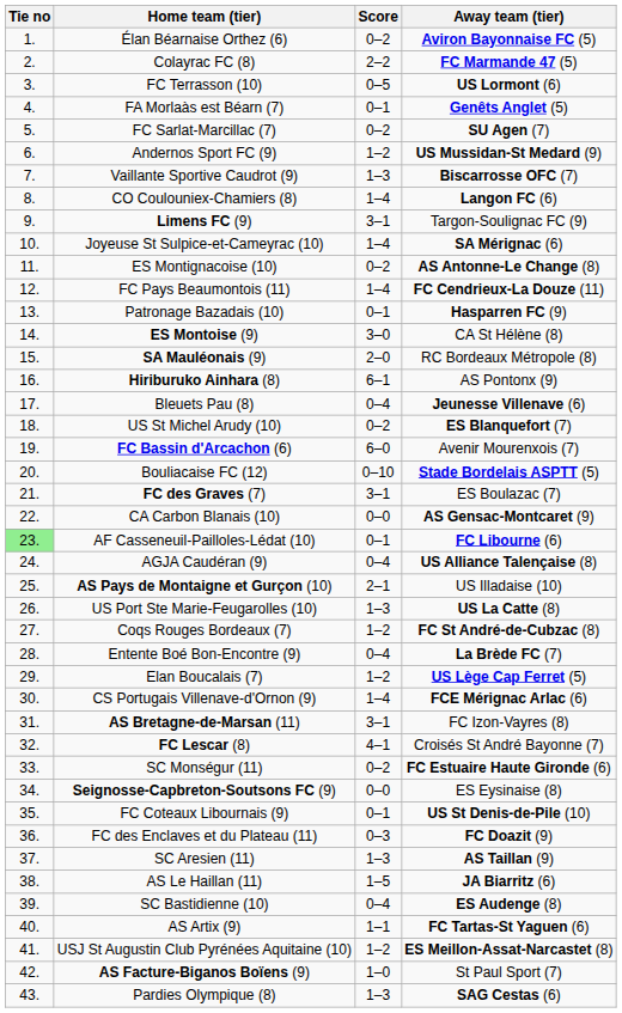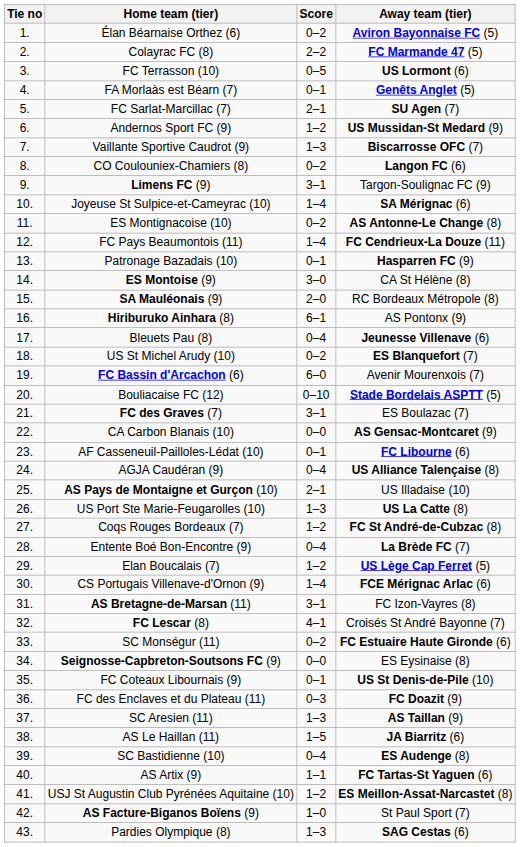 <table class="wikitable" style="text-align: center">
 <tr>
 <th>Tie no</th>
 <th>Home team (tier)</th>
 <th>Score</th>
 <th>Away team (tier)</th>
 </tr>
 <tr>
 <td>1.</td>
 <td>Élan Béarnaise Orthez (6)</td>
 <td>0–2</td>
 <td><strong><a href='#'>Aviron Bayonnaise FC</a></strong> (5)</td>
 </tr>
 <tr>
 <td>2.</td>
 <td>Colayrac FC (8)</td>
 <td>2–2 </td>
 <td><strong><a href='#'>FC Marmande 47</a></strong> (5)</td>
 </tr>
 <tr>
 <td>3.</td>
 <td>FC Terrasson (10)</td>
 <td>0–5</td>
 <td><strong>US Lormont</strong> (6)</td>
 </tr>
 <tr>
 <td>4.</td>
 <td>FA Morlaàs est Béarn (7)</td>
 <td>0–1</td>
 <td><strong><a href='#'>Genêts Anglet</a></strong> (5)</td>
 </tr>
 <tr>
 <td>5.</td>
 <td>FC Sarlat-Marcillac (7)</td>
-<td>0–2</td>
+<td>2–1</td>
 <td><strong>SU Agen</strong> (7)</td>
 </tr>
 <tr>
 <td>6.</td>
 <td>Andernos Sport FC (9)</td>
 <td>1–2</td>
 <td><strong>US Mussidan-St Medard</strong> (9)</td>
 </tr>
 <tr>
 <td>7.</td>
 <td>Vaillante Sportive Caudrot (9)</td>
 <td>1–3</td>
 <td><strong>Biscarrosse OFC</strong> (7)</td>
 </tr>
 <tr>
 <td>8.</td>
 <td>CO Coulouniex-Chamiers (8)</td>
-<td>1–4</td>
+<td>0–2</td>
 <td><strong>Langon FC</strong> (6)</td>
 </tr>
 <tr>
 <td>9.</td>
 <td><strong>Limens FC</strong> (9)</td>
 <td>3–1</td>
 <td>Targon-Soulignac FC (9)</td>
 </tr>
 <tr>
 <td>10.</td>
 <td>Joyeuse St Sulpice-et-Cameyrac (10)</td>
 <td>1–4</td>
 <td><strong>SA Mérignac</strong> (6)</td>
 </tr>
 <tr>
 <td>11.</td>
 <td>ES Montignacoise (10)</td>
 <td>0–2</td>
 <td><strong>AS Antonne-Le Change</strong> (8)</td>
 </tr>
 <tr>
 <td>12.</td>
 <td>FC Pays Beaumontois (11)</td>
 <td>1–4</td>
 <td><strong>FC Cendrieux-La Douze</strong> (11)</td>
 </tr>
 <tr>
 <td>13.</td>
 <td>Patronage Bazadais (10)</td>
 <td>0–1</td>
 <td><strong>Hasparren FC</strong> (9)</td>
 </tr>
 <tr>
 <td>14.</td>
 <td><strong>ES Montoise</strong> (9)</td>
 <td>3–0</td>
 <td>CA St Hélène (8)</td>
 </tr>
 <tr>
 <td>15.</td>
 <td><strong>SA Mauléonais</strong> (9)</td>
 <td>2–0</td>
 <td>RC Bordeaux Métropole (8)</td>
 </tr>
 <tr>
 <td>16.</td>
 <td><strong>Hiriburuko Ainhara</strong> (8)</td>
 <td>6–1</td>
 <td>AS Pontonx (9)</td>
 </tr>
 <tr>
 <td>17.</td>
 <td>Bleuets Pau (8)</td>
 <td>0–4</td>
 <td><strong>Jeunesse Villenave</strong> (6)</td>
 </tr>
 <tr>
 <td>18.</td>
 <td>US St Michel Arudy (10)</td>
 <td>0–2</td>
 <td><strong>ES Blanquefort</strong> (7)</td>
 </tr>
 <tr>
 <td>19.</td>
 <td><strong><a href='#'>FC Bassin d'Arcachon</a></strong> (6)</td>
 <td>6–0</td>
 <td>Avenir Mourenxois (7)</td>
 </tr>
 <tr>
 <td>20.</td>
 <td>Bouliacaise FC (12)</td>
 <td>0–10</td>
 <td><strong><a href='#'>Stade Bordelais ASPTT</a></strong> (5)</td>
 </tr>
 <tr>
 <td>21.</td>
 <td><strong>FC des Graves</strong> (7)</td>
 <td>3–1 </td>
 <td>ES Boulazac (7)</td>
 </tr>
 <tr>
 <td>22.</td>
 <td>CA Carbon Blanais (10)</td>
 <td>0–0 </td>
 <td><strong>AS Gensac-Montcaret</strong> (9)</td>
 </tr>
 <tr>
-<td style="background: lightgreen;">23.</td>
+<td>23.</td>
 <td>AF Casseneuil-Pailloles-Lédat (10)</td>
 <td>0–1</td>
 <td><strong><a href='#'>FC Libourne</a></strong> (6)</td>
 </tr>
 <tr>
 <td>24.</td>
 <td>AGJA Caudéran (9)</td>
 <td>0–4</td>
 <td><strong>US Alliance Talençaise</strong> (8)</td>
 </tr>
 <tr>
 <td>25.</td>
 <td><strong>AS Pays de Montaigne et Gurçon</strong> (10)</td>
 <td>2–1</td>
 <td>US Illadaise (10)</td>
 </tr>
 <tr>
 <td>26.</td>
 <td>US Port Ste Marie-Feugarolles (10)</td>
 <td>1–3</td>
 <td><strong>US La Catte</strong> (8)</td>
 </tr>
 <tr>
 <td>27.</td>
 <td>Coqs Rouges Bordeaux (7)</td>
 <td>1–2</td>
 <td><strong>FC St André-de-Cubzac</strong> (8)</td>
 </tr>
 <tr>
 <td>28.</td>
 <td>Entente Boé Bon-Encontre (9)</td>
 <td>0–4</td>
 <td><strong>La Brède FC</strong> (7)</td>
 </tr>
 <tr>
 <td>29.</td>
 <td>Elan Boucalais (7)</td>
 <td>1–2</td>
 <td><strong><a href='#'>US Lège Cap Ferret</a></strong> (5)</td>
 </tr>
 <tr>
 <td>30.</td>
 <td>CS Portugais Villenave-d'Ornon (9)</td>
 <td>1–4 </td>
 <td><strong>FCE Mérignac Arlac</strong> (6)</td>
 </tr>
 <tr>
 <td>31.</td>
 <td><strong>AS Bretagne-de-Marsan</strong> (11)</td>
 <td>3–1</td>
 <td>FC Izon-Vayres (8)</td>
 </tr>
 <tr>
 <td>32.</td>
 <td><strong>FC Lescar</strong> (8)</td>
 <td>4–1</td>
 <td>Croisés St André Bayonne (7)</td>
 </tr>
 <tr>
 <td>33.</td>
 <td>SC Monségur (11)</td>
 <td>0–2</td>
 <td><strong>FC Estuaire Haute Gironde</strong> (6)</td>
 </tr>
 <tr>
 <td>34.</td>
 <td><strong>Seignosse-Capbreton-Soutsons FC</strong> (9)</td>
 <td>0–0 </td>
 <td>ES Eysinaise (8)</td>
 </tr>
 <tr>
 <td>35.</td>
 <td>FC Coteaux Libournais (9)</td>
 <td>0–1</td>
 <td><strong>US St Denis-de-Pile</strong> (10)</td>
 </tr>
 <tr>
 <td>36.</td>
 <td>FC des Enclaves et du Plateau (11)</td>
 <td>0–3</td>
 <td><strong>FC Doazit</strong> (9)</td>
 </tr>
 <tr>
 <td>37.</td>
 <td>SC Aresien (11)</td>
 <td>1–3</td>
 <td><strong>AS Taillan</strong> (9)</td>
 </tr>
 <tr>
 <td>38.</td>
 <td>AS Le Haillan (11)</td>
 <td>1–5</td>
 <td><strong>JA Biarritz</strong> (6)</td>
 </tr>
 <tr>
 <td>39.</td>
 <td>SC Bastidienne (10)</td>
 <td>0–4</td>
 <td><strong>ES Audenge</strong> (8)</td>
 </tr>
 <tr>
 <td>40.</td>
 <td>AS Artix (9)</td>
 <td>1–1 </td>
 <td><strong>FC Tartas-St Yaguen</strong> (6)</td>
 </tr>
 <tr>
 <td>41.</td>
 <td>USJ St Augustin Club Pyrénées Aquitaine (10)</td>
 <td>1–2</td>
 <td><strong>ES Meillon-Assat-Narcastet</strong> (8)</td>
 </tr>
 <tr>
 <td>42.</td>
 <td><strong>AS Facture-Biganos Boïens</strong> (9)</td>
 <td>1–0 </td>
 <td>St Paul Sport (7)</td>
 </tr>
 <tr>
 <td>43.</td>
 <td>Pardies Olympique (8)</td>
 <td>1–3</td>
 <td><strong>SAG Cestas</strong> (6)</td>
 </tr>
 </table>
